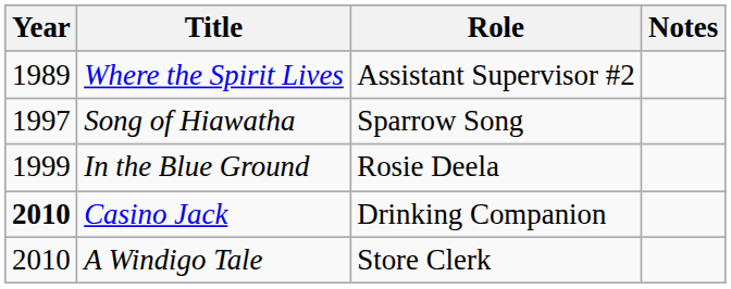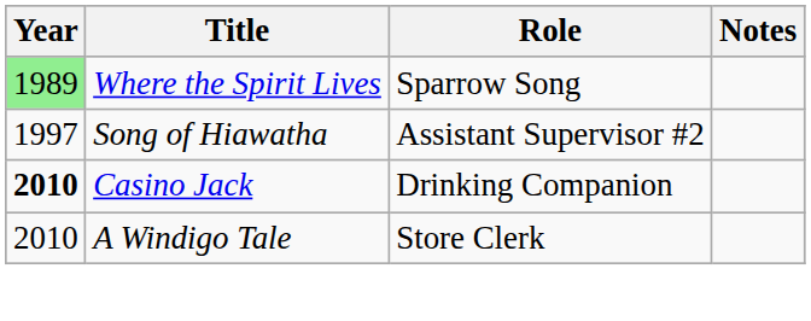 <table class="wikitable sortable">
 <tr>
 <th>Year</th>
 <th>Title</th>
 <th>Role</th>
 <th>Notes</th>
 </tr>
 <tr>
-<td>1989</td>
+<td style="background: lightgreen;">1989</td>
 <td><em><a href='#'>Where the Spirit Lives</a></em></td>
-<td>Assistant Supervisor #2</td>
+<td>Sparrow Song</td>
 <td></td>
 </tr>
 <tr>
 <td>1997</td>
 <td><em>Song of Hiawatha</em></td>
-<td>Sparrow Song</td>
-<td></td>
-</tr>
-<tr>
-<td>1999</td>
-<td><em>In the Blue Ground</em></td>
-<td>Rosie Deela</td>
+<td>Assistant Supervisor #2</td>
 <td></td>
 </tr>
 <tr>
 <td><strong>2010</strong></td>
 <td><em><a href='#'>Casino Jack</a></em></td>
 <td>Drinking Companion</td>
 <td></td>
 </tr>
 <tr>
 <td>2010</td>
 <td><em>A Windigo Tale</em></td>
 <td>Store Clerk</td>
 <td></td>
 </tr>
 </table>
